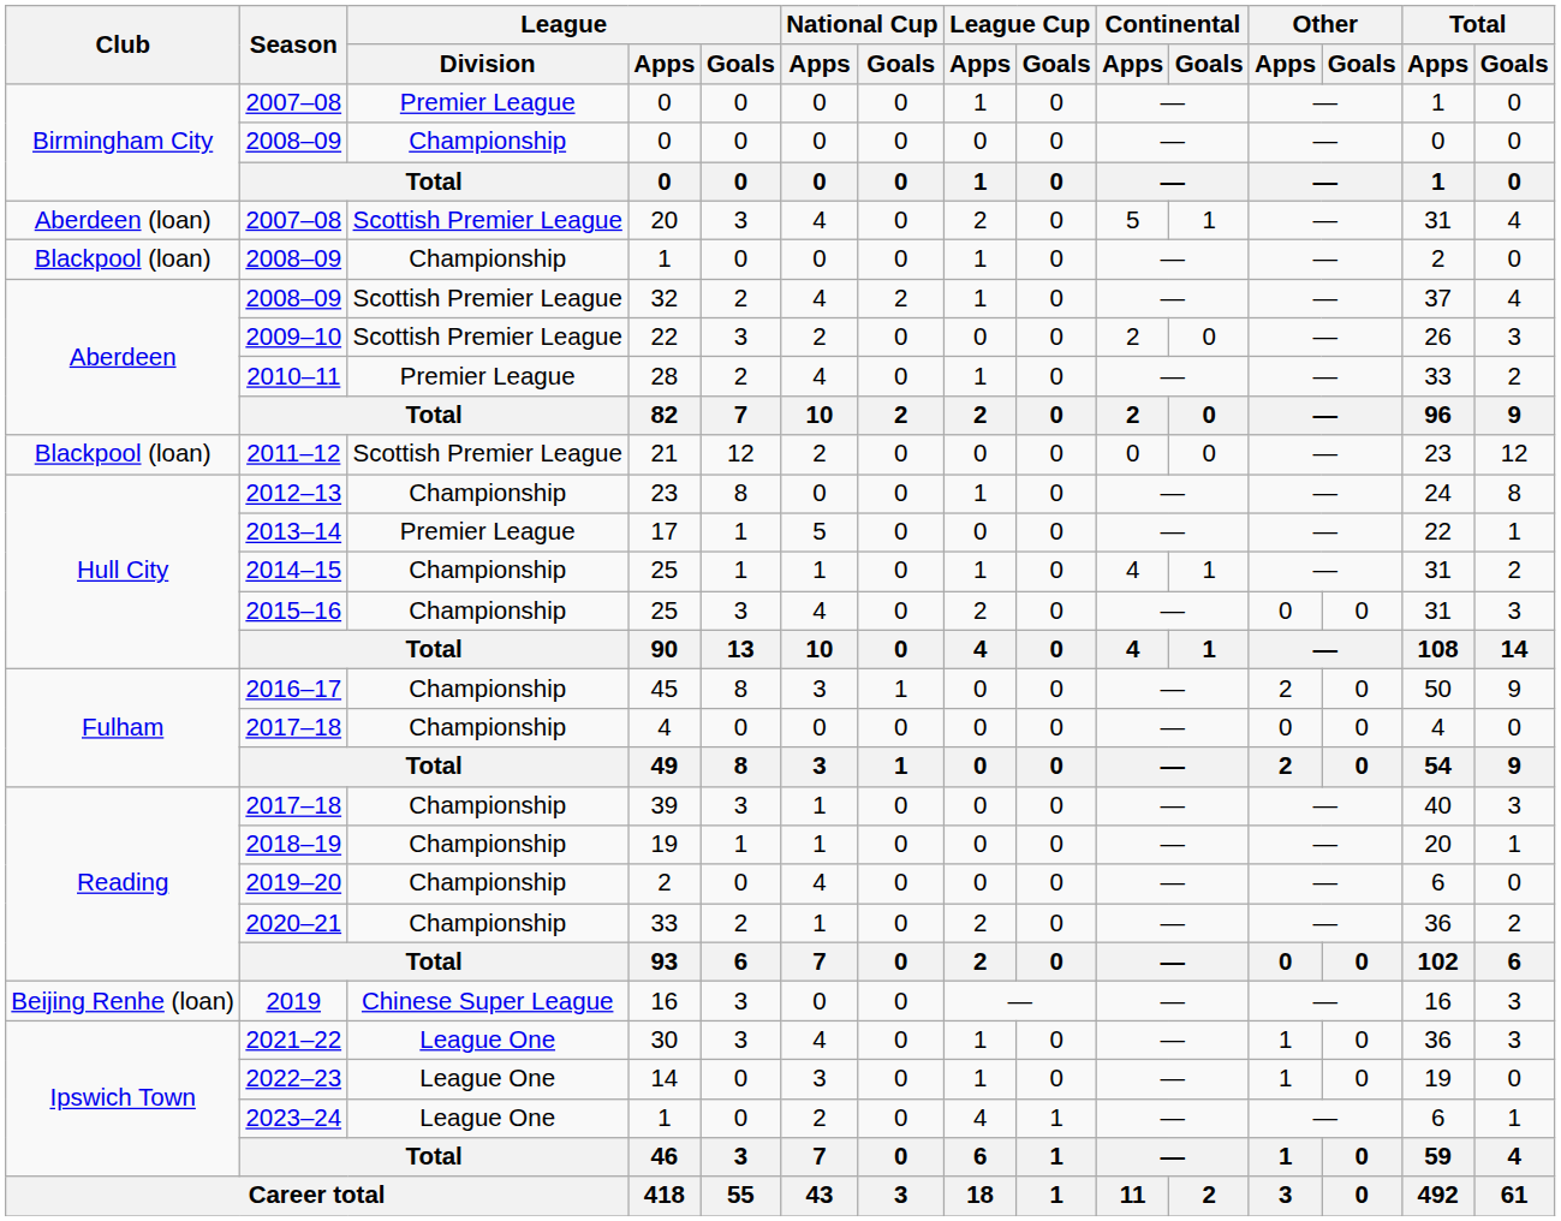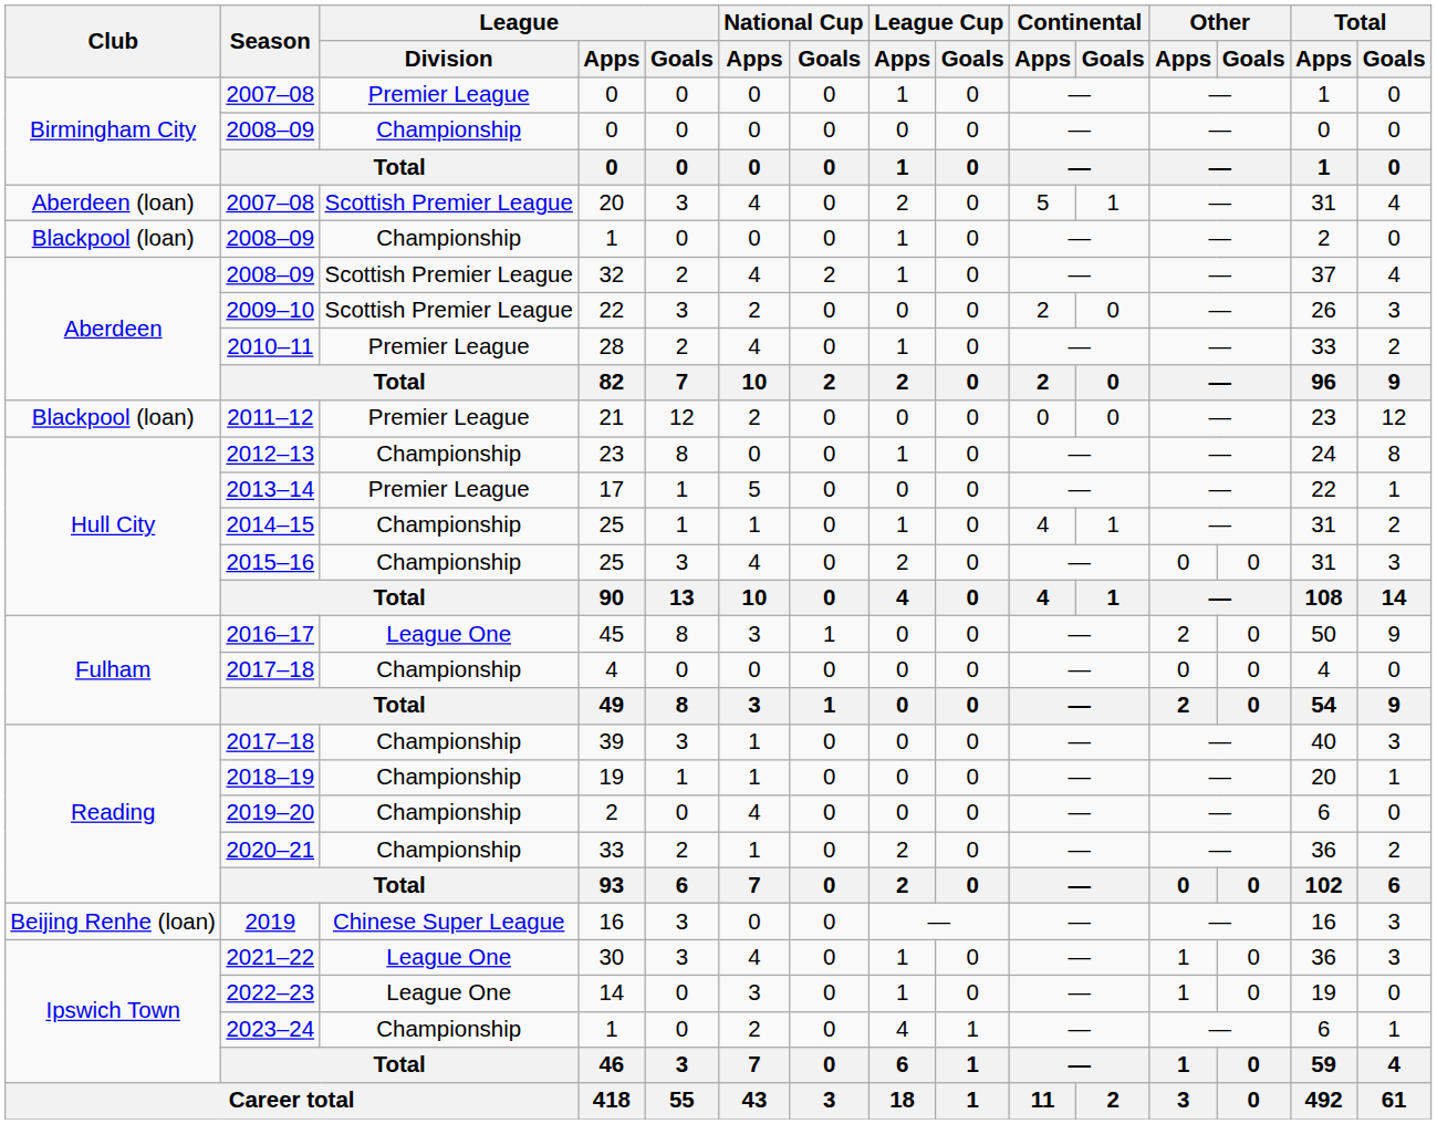 <table class="wikitable" style="text-align: center">
 <tr>
 <th rowspan="2">Club</th>
 <th rowspan="2">Season</th>
 <th colspan="3">League</th>
 <th colspan="2">National Cup</th>
 <th colspan="2">League Cup</th>
 <th colspan="2">Continental</th>
 <th colspan="2">Other</th>
 <th colspan="2">Total</th>
 </tr>
 <tr>
 <th>Division</th>
 <th>Apps</th>
 <th>Goals</th>
 <th>Apps</th>
 <th>Goals</th>
 <th>Apps</th>
 <th>Goals</th>
 <th>Apps</th>
 <th>Goals</th>
 <th>Apps</th>
 <th>Goals</th>
 <th>Apps</th>
 <th>Goals</th>
 </tr>
 <tr>
 <td rowspan="3"><a href='#'>Birmingham City</a></td>
 <td><a href='#'>2007–08</a></td>
 <td><a href='#'>Premier League</a></td>
 <td>0</td>
 <td>0</td>
 <td>0</td>
 <td>0</td>
 <td>1</td>
 <td>0</td>
 <td colspan="2">—</td>
 <td colspan="2">—</td>
 <td>1</td>
 <td>0</td>
 </tr>
 <tr>
 <td><a href='#'>2008–09</a></td>
 <td><a href='#'>Championship</a></td>
 <td>0</td>
 <td>0</td>
 <td>0</td>
 <td>0</td>
 <td>0</td>
 <td>0</td>
 <td colspan="2">—</td>
 <td colspan="2">—</td>
 <td>0</td>
 <td>0</td>
 </tr>
 <tr>
 <th colspan="2">Total</th>
 <th>0</th>
 <th>0</th>
 <th>0</th>
 <th>0</th>
 <th>1</th>
 <th>0</th>
 <th colspan="2">—</th>
 <th colspan="2">—</th>
 <th>1</th>
 <th>0</th>
 </tr>
 <tr>
 <td><a href='#'>Aberdeen</a> (loan)</td>
 <td><a href='#'>2007–08</a></td>
 <td><a href='#'>Scottish Premier League</a></td>
 <td>20</td>
 <td>3</td>
 <td>4</td>
 <td>0</td>
 <td>2</td>
 <td>0</td>
 <td>5</td>
 <td>1</td>
 <td colspan="2">—</td>
 <td>31</td>
 <td>4</td>
 </tr>
 <tr>
 <td><a href='#'>Blackpool</a> (loan)</td>
 <td><a href='#'>2008–09</a></td>
 <td>Championship</td>
 <td>1</td>
 <td>0</td>
 <td>0</td>
 <td>0</td>
 <td>1</td>
 <td>0</td>
 <td colspan="2">—</td>
 <td colspan="2">—</td>
 <td>2</td>
 <td>0</td>
 </tr>
 <tr>
 <td rowspan="4"><a href='#'>Aberdeen</a></td>
 <td><a href='#'>2008–09</a></td>
 <td>Scottish Premier League</td>
 <td>32</td>
 <td>2</td>
 <td>4</td>
 <td>2</td>
 <td>1</td>
 <td>0</td>
 <td colspan="2">—</td>
 <td colspan="2">—</td>
 <td>37</td>
 <td>4</td>
 </tr>
 <tr>
 <td><a href='#'>2009–10</a></td>
 <td>Scottish Premier League</td>
 <td>22</td>
 <td>3</td>
 <td>2</td>
 <td>0</td>
 <td>0</td>
 <td>0</td>
 <td>2</td>
 <td>0</td>
 <td colspan="2">—</td>
 <td>26</td>
 <td>3</td>
 </tr>
 <tr>
 <td><a href='#'>2010–11</a></td>
 <td>Premier League</td>
 <td>28</td>
 <td>2</td>
 <td>4</td>
 <td>0</td>
 <td>1</td>
 <td>0</td>
 <td colspan="2">—</td>
 <td colspan="2">—</td>
 <td>33</td>
 <td>2</td>
 </tr>
 <tr>
 <th colspan="2">Total</th>
 <th>82</th>
 <th>7</th>
 <th>10</th>
 <th>2</th>
 <th>2</th>
 <th>0</th>
 <th>2</th>
 <th>0</th>
 <th colspan="2">—</th>
 <th>96</th>
 <th>9</th>
 </tr>
 <tr>
 <td><a href='#'>Blackpool</a> (loan)</td>
 <td><a href='#'>2011–12</a></td>
-<td>Scottish Premier League</td>
+<td>Premier League</td>
 <td>21</td>
 <td>12</td>
 <td>2</td>
 <td>0</td>
 <td>0</td>
 <td>0</td>
 <td>0</td>
 <td>0</td>
 <td colspan="2">—</td>
 <td>23</td>
 <td>12</td>
 </tr>
 <tr>
 <td rowspan="5"><a href='#'>Hull City</a></td>
 <td><a href='#'>2012–13</a></td>
 <td>Championship</td>
 <td>23</td>
 <td>8</td>
 <td>0</td>
 <td>0</td>
 <td>1</td>
 <td>0</td>
 <td colspan="2">—</td>
 <td colspan="2">—</td>
 <td>24</td>
 <td>8</td>
 </tr>
 <tr>
 <td><a href='#'>2013–14</a></td>
 <td>Premier League</td>
 <td>17</td>
 <td>1</td>
 <td>5</td>
 <td>0</td>
 <td>0</td>
 <td>0</td>
 <td colspan="2">—</td>
 <td colspan="2">—</td>
 <td>22</td>
 <td>1</td>
 </tr>
 <tr>
 <td><a href='#'>2014–15</a></td>
 <td>Championship</td>
 <td>25</td>
 <td>1</td>
 <td>1</td>
 <td>0</td>
 <td>1</td>
 <td>0</td>
 <td>4</td>
 <td>1</td>
 <td colspan="2">—</td>
 <td>31</td>
 <td>2</td>
 </tr>
 <tr>
 <td><a href='#'>2015–16</a></td>
 <td>Championship</td>
 <td>25</td>
 <td>3</td>
 <td>4</td>
 <td>0</td>
 <td>2</td>
 <td>0</td>
 <td colspan="2">—</td>
 <td>0</td>
 <td>0</td>
 <td>31</td>
 <td>3</td>
 </tr>
 <tr>
 <th colspan="2">Total</th>
 <th>90</th>
 <th>13</th>
 <th>10</th>
 <th>0</th>
 <th>4</th>
 <th>0</th>
 <th>4</th>
 <th>1</th>
 <th colspan="2">—</th>
 <th>108</th>
 <th>14</th>
 </tr>
 <tr>
 <td rowspan="3"><a href='#'>Fulham</a></td>
 <td><a href='#'>2016–17</a></td>
-<td>Championship</td>
+<td><a href='#'>League One</a></td>
 <td>45</td>
 <td>8</td>
 <td>3</td>
 <td>1</td>
 <td>0</td>
 <td>0</td>
 <td colspan="2">—</td>
 <td>2</td>
 <td>0</td>
 <td>50</td>
 <td>9</td>
 </tr>
 <tr>
 <td><a href='#'>2017–18</a></td>
 <td>Championship</td>
 <td>4</td>
 <td>0</td>
 <td>0</td>
 <td>0</td>
 <td>0</td>
 <td>0</td>
 <td colspan="2">—</td>
 <td>0</td>
 <td>0</td>
 <td>4</td>
 <td>0</td>
 </tr>
 <tr>
 <th colspan="2">Total</th>
 <th>49</th>
 <th>8</th>
 <th>3</th>
 <th>1</th>
 <th>0</th>
 <th>0</th>
 <th colspan="2">—</th>
 <th>2</th>
 <th>0</th>
 <th>54</th>
 <th>9</th>
 </tr>
 <tr>
 <td rowspan="5"><a href='#'>Reading</a></td>
 <td><a href='#'>2017–18</a></td>
 <td>Championship</td>
 <td>39</td>
 <td>3</td>
 <td>1</td>
 <td>0</td>
 <td>0</td>
 <td>0</td>
 <td colspan="2">—</td>
 <td colspan="2">—</td>
 <td>40</td>
 <td>3</td>
 </tr>
 <tr>
 <td><a href='#'>2018–19</a></td>
 <td>Championship</td>
 <td>19</td>
 <td>1</td>
 <td>1</td>
 <td>0</td>
 <td>0</td>
 <td>0</td>
 <td colspan="2">—</td>
 <td colspan="2">—</td>
 <td>20</td>
 <td>1</td>
 </tr>
 <tr>
 <td><a href='#'>2019–20</a></td>
 <td>Championship</td>
 <td>2</td>
 <td>0</td>
 <td>4</td>
 <td>0</td>
 <td>0</td>
 <td>0</td>
 <td colspan=2>—</td>
 <td colspan=2>—</td>
 <td>6</td>
 <td>0</td>
 </tr>
 <tr>
 <td><a href='#'>2020–21</a></td>
 <td>Championship</td>
 <td>33</td>
 <td>2</td>
 <td>1</td>
 <td>0</td>
 <td>2</td>
 <td>0</td>
 <td colspan=2>—</td>
 <td colspan="2">—</td>
 <td>36</td>
 <td>2</td>
 </tr>
 <tr>
 <th colspan="2">Total</th>
 <th>93</th>
 <th>6</th>
 <th>7</th>
 <th>0</th>
 <th>2</th>
 <th>0</th>
 <th colspan="2">—</th>
 <th>0</th>
 <th>0</th>
 <th>102</th>
 <th>6</th>
 </tr>
 <tr>
 <td><a href='#'>Beijing Renhe</a> (loan)</td>
 <td><a href='#'>2019</a></td>
 <td><a href='#'>Chinese Super League</a></td>
 <td>16</td>
 <td>3</td>
 <td>0</td>
 <td>0</td>
 <td colspan="2">—</td>
 <td colspan="2">—</td>
 <td colspan="2">—</td>
 <td>16</td>
 <td>3</td>
 </tr>
 <tr>
 <td rowspan="4"><a href='#'>Ipswich Town</a></td>
 <td><a href='#'>2021–22</a></td>
 <td><a href='#'>League One</a></td>
 <td>30</td>
 <td>3</td>
 <td>4</td>
 <td>0</td>
 <td>1</td>
 <td>0</td>
 <td colspan="2">—</td>
 <td>1</td>
 <td>0</td>
 <td>36</td>
 <td>3</td>
 </tr>
 <tr>
 <td><a href='#'>2022–23</a></td>
 <td>League One</td>
 <td>14</td>
 <td>0</td>
 <td>3</td>
 <td>0</td>
 <td>1</td>
 <td>0</td>
 <td colspan="2">—</td>
 <td>1</td>
 <td>0</td>
 <td>19</td>
 <td>0</td>
 </tr>
 <tr>
 <td><a href='#'>2023–24</a></td>
-<td>League One</td>
+<td>Championship</td>
 <td>1</td>
 <td>0</td>
 <td>2</td>
 <td>0</td>
 <td>4</td>
 <td>1</td>
 <td colspan="2">—</td>
 <td colspan="2">—</td>
 <td>6</td>
 <td>1</td>
 </tr>
 <tr>
 <th colspan="2">Total</th>
 <th>46</th>
 <th>3</th>
 <th>7</th>
 <th>0</th>
 <th>6</th>
 <th>1</th>
 <th colspan="2">—</th>
 <th>1</th>
 <th>0</th>
 <th>59</th>
 <th>4</th>
 </tr>
 <tr>
 <th colspan="3">Career total</th>
 <th>418</th>
 <th>55</th>
 <th>43</th>
 <th>3</th>
 <th>18</th>
 <th>1</th>
 <th>11</th>
 <th>2</th>
 <th>3</th>
 <th>0</th>
 <th>492</th>
 <th>61</th>
 </tr>
 </table>
